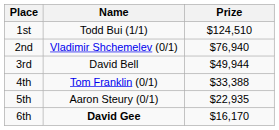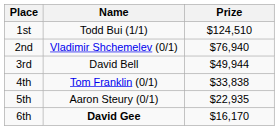 <table class="wikitable">
 <tr>
 <th width="50">Place</th>
 <th width="200">Name</th>
 <th width="125">Prize</th>
 </tr>
 <tr>
 <td align = "center">1st</td>
 <td align = "center">Todd Bui (1/1)</td>
 <td align = "center">$124,510</td>
 </tr>
 <tr>
 <td align = "center">2nd</td>
 <td align = "center"><a href='#'>Vladimir Shchemelev</a> (0/1)</td>
 <td align = "center">$76,940</td>
 </tr>
 <tr>
 <td align = "center">3rd</td>
 <td align = "center">David Bell</td>
 <td align = "center">$49,944</td>
 </tr>
 <tr>
 <td align = "center">4th</td>
 <td align = "center"><a href='#'>Tom Franklin</a> (0/1)</td>
-<td align = "center">$33,388</td>
+<td align = "center">$33,838</td>
 </tr>
 <tr>
 <td align = "center">5th</td>
 <td align = "center">Aaron Steury (0/1)</td>
 <td align = "center">$22,935</td>
 </tr>
 <tr>
 <td align = "center">6th</td>
 <td align = "center"><strong>David Gee</strong></td>
 <td align = "center">$16,170</td>
 </tr>
 </table>
